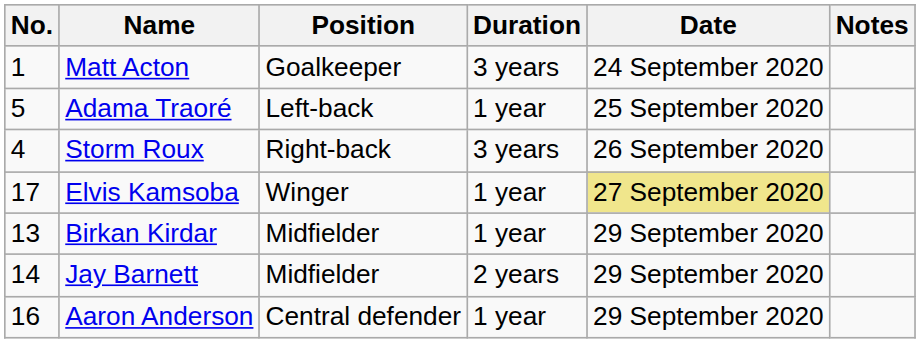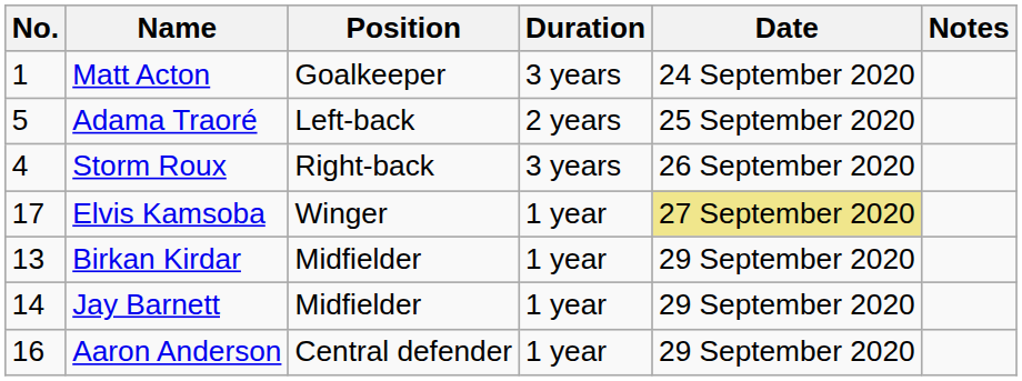 <table class="wikitable">
 <tr>
 <th>No.</th>
 <th>Name</th>
 <th>Position</th>
 <th>Duration</th>
 <th>Date</th>
 <th>Notes</th>
 </tr>
 <tr>
 <td>1</td>
 <td><a href='#'>Matt Acton</a></td>
 <td>Goalkeeper</td>
 <td>3 years</td>
 <td>24 September 2020</td>
 <td></td>
 </tr>
 <tr>
 <td>5</td>
 <td> <a href='#'>Adama Traoré</a></td>
 <td>Left-back</td>
-<td>1 year</td>
+<td>2 years</td>
 <td>25 September 2020</td>
 <td></td>
 </tr>
 <tr>
 <td>4</td>
 <td> <a href='#'>Storm Roux</a></td>
 <td>Right-back</td>
 <td>3 years</td>
 <td>26 September 2020</td>
 <td></td>
 </tr>
 <tr>
 <td>17</td>
 <td> <a href='#'>Elvis Kamsoba</a></td>
 <td>Winger</td>
 <td>1 year</td>
 <td style="background: khaki;">27 September 2020</td>
 <td></td>
 </tr>
 <tr>
 <td>13</td>
 <td><a href='#'>Birkan Kirdar</a></td>
 <td>Midfielder</td>
 <td>1 year</td>
 <td>29 September 2020</td>
 <td></td>
 </tr>
 <tr>
 <td>14</td>
 <td><a href='#'>Jay Barnett</a></td>
 <td>Midfielder</td>
-<td>2 years</td>
+<td>1 year</td>
 <td>29 September 2020</td>
 <td></td>
 </tr>
 <tr>
 <td>16</td>
 <td><a href='#'>Aaron Anderson</a></td>
 <td>Central defender</td>
 <td>1 year</td>
 <td>29 September 2020</td>
 <td></td>
 </tr>
 </table>
